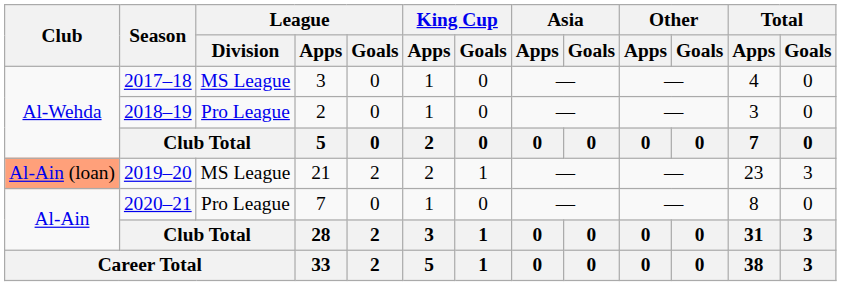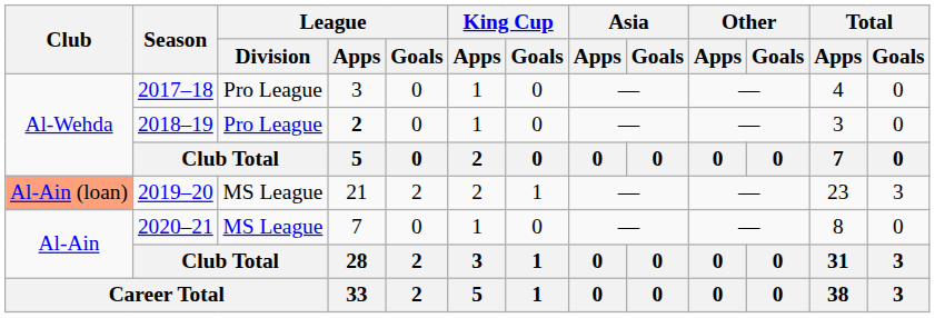 <table class="wikitable" style="text-align: center;">
 <tr>
 <th rowspan="2">Club</th>
 <th rowspan="2">Season</th>
 <th colspan="3">League</th>
 <th colspan="2"><a href='#'>King Cup</a></th>
 <th colspan="2">Asia</th>
 <th colspan="2">Other</th>
 <th colspan="2">Total</th>
 </tr>
 <tr>
 <th>Division</th>
 <th>Apps</th>
 <th>Goals</th>
 <th>Apps</th>
 <th>Goals</th>
 <th>Apps</th>
 <th>Goals</th>
 <th>Apps</th>
 <th>Goals</th>
 <th>Apps</th>
 <th>Goals</th>
 </tr>
 <tr>
 <td rowspan="3"><a href='#'>Al-Wehda</a></td>
 <td><a href='#'>2017–18</a></td>
-<td><a href='#'>MS League</a></td>
+<td>Pro League</td>
 <td>3</td>
 <td>0</td>
 <td>1</td>
 <td>0</td>
 <td colspan=2>—</td>
 <td colspan=2>—</td>
 <td>4</td>
 <td>0</td>
 </tr>
 <tr>
 <td><a href='#'>2018–19</a></td>
 <td><a href='#'>Pro League</a></td>
-<td>2</td>
+<td><strong>2</strong></td>
 <td>0</td>
 <td>1</td>
 <td>0</td>
 <td colspan=2>—</td>
 <td colspan=2>—</td>
 <td>3</td>
 <td>0</td>
 </tr>
 <tr>
 <th colspan="2">Club Total</th>
 <th>5</th>
 <th>0</th>
 <th>2</th>
 <th>0</th>
 <th>0</th>
 <th>0</th>
 <th>0</th>
 <th>0</th>
 <th>7</th>
 <th>0</th>
 </tr>
 <tr>
 <td rowspan="1" style="background: lightsalmon;"><a href='#'>Al-Ain</a> (loan)</td>
 <td><a href='#'>2019–20</a></td>
 <td>MS League</td>
 <td>21</td>
 <td>2</td>
 <td>2</td>
 <td>1</td>
 <td colspan=2>—</td>
 <td colspan=2>—</td>
 <td>23</td>
 <td>3</td>
 </tr>
 <tr>
 <td rowspan="2"><a href='#'>Al-Ain</a></td>
 <td><a href='#'>2020–21</a></td>
-<td>Pro League</td>
+<td><a href='#'>MS League</a></td>
 <td>7</td>
 <td>0</td>
 <td>1</td>
 <td>0</td>
 <td colspan=2>—</td>
 <td colspan=2>—</td>
 <td>8</td>
 <td>0</td>
 </tr>
 <tr>
 <th colspan="2">Club Total</th>
 <th>28</th>
 <th>2</th>
 <th>3</th>
 <th>1</th>
 <th>0</th>
 <th>0</th>
 <th>0</th>
 <th>0</th>
 <th>31</th>
 <th>3</th>
 </tr>
 <tr>
 <th colspan="3">Career Total</th>
 <th>33</th>
 <th>2</th>
 <th>5</th>
 <th>1</th>
 <th>0</th>
 <th>0</th>
 <th>0</th>
 <th>0</th>
 <th>38</th>
 <th>3</th>
 </tr>
 </table>
